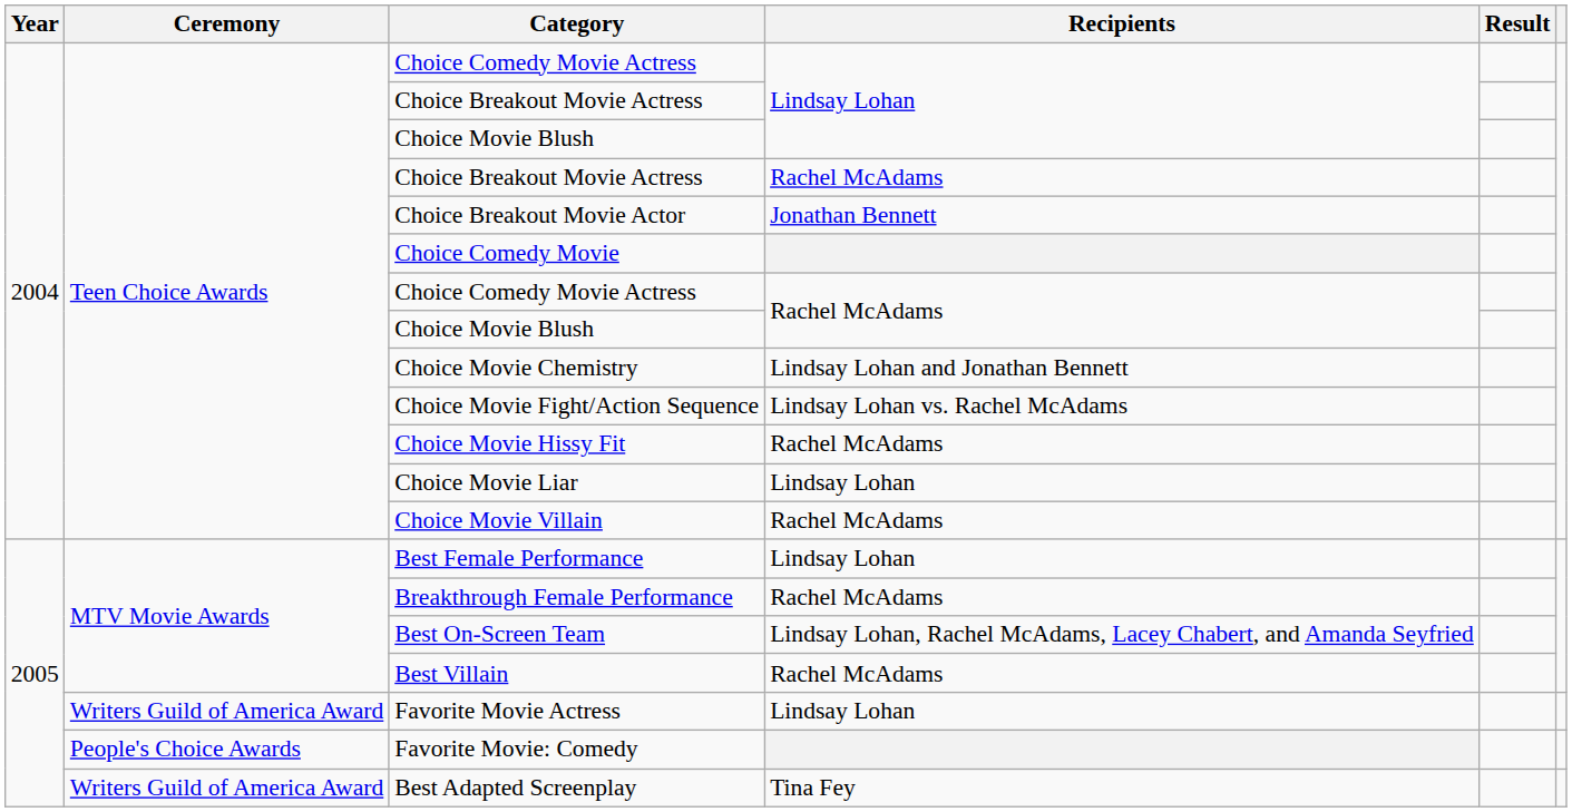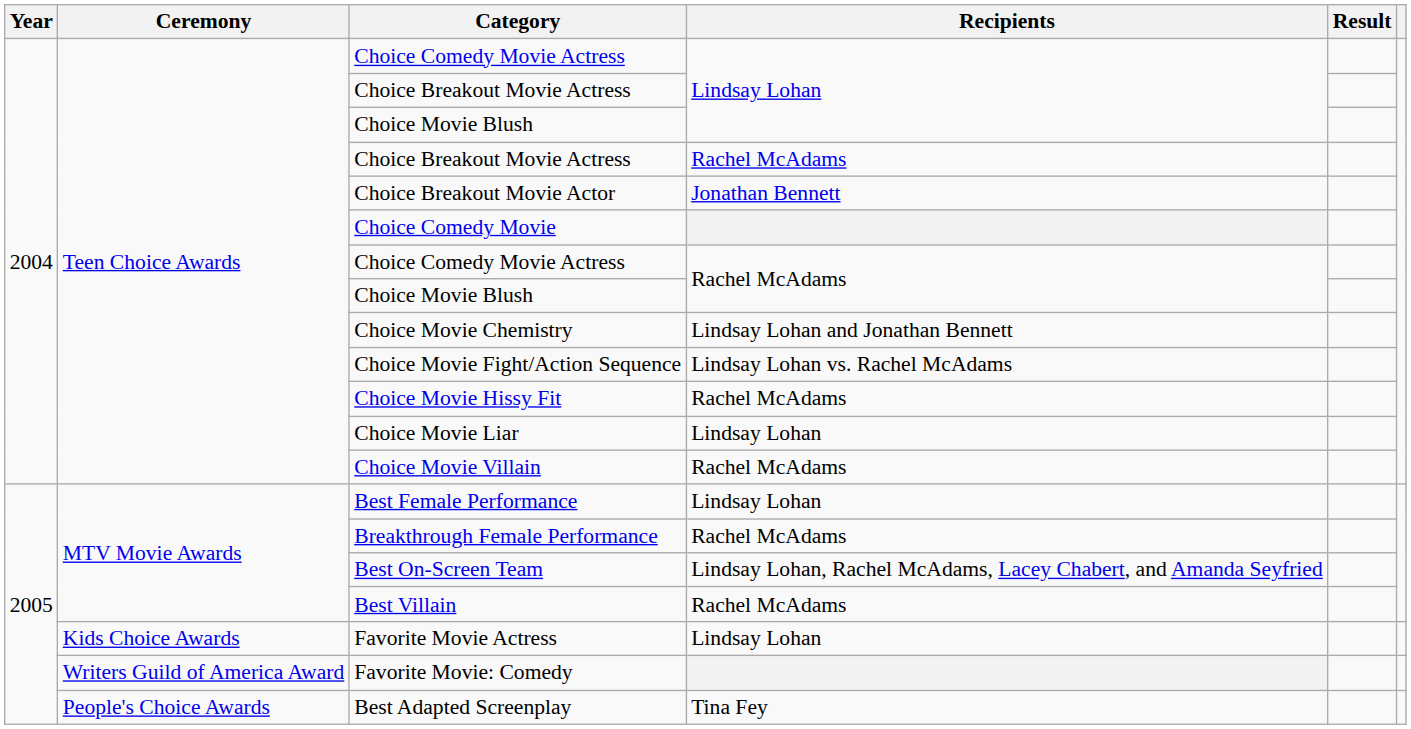 <table class="wikitable sortable">
 <tr>
 <th align="left">Year</th>
 <th align="left">Ceremony</th>
 <th align="left">Category</th>
 <th align="left">Recipients</th>
 <th align="left">Result</th>
 <th align="left"></th>
 </tr>
 <tr>
 <td rowspan="13">2004</td>
 <td rowspan="13"><a href='#'>Teen Choice Awards</a></td>
 <td><a href='#'>Choice Comedy Movie Actress</a></td>
 <td rowspan="3"><a href='#'>Lindsay Lohan</a></td>
 <td></td>
 <td rowspan="13"  align="center"></td>
 </tr>
 <tr>
 <td>Choice Breakout Movie Actress</td>
 <td></td>
 </tr>
 <tr>
 <td>Choice Movie Blush</td>
 <td></td>
 </tr>
 <tr>
 <td>Choice Breakout Movie Actress</td>
 <td><a href='#'>Rachel McAdams</a></td>
 <td></td>
 </tr>
 <tr>
 <td>Choice Breakout Movie Actor</td>
 <td><a href='#'>Jonathan Bennett</a></td>
 <td></td>
 </tr>
 <tr>
 <td><a href='#'>Choice Comedy Movie</a></td>
 <th></th>
 <td></td>
 </tr>
 <tr>
 <td>Choice Comedy Movie Actress</td>
 <td rowspan="2">Rachel McAdams</td>
 <td></td>
 </tr>
 <tr>
 <td>Choice Movie Blush</td>
 <td></td>
 </tr>
 <tr>
 <td>Choice Movie Chemistry</td>
 <td>Lindsay Lohan and Jonathan Bennett</td>
 <td></td>
 </tr>
 <tr>
 <td>Choice Movie Fight/Action Sequence</td>
 <td>Lindsay Lohan vs. Rachel McAdams</td>
 <td></td>
 </tr>
 <tr>
 <td><a href='#'>Choice Movie Hissy Fit</a></td>
 <td>Rachel McAdams</td>
 <td></td>
 </tr>
 <tr>
 <td>Choice Movie Liar</td>
 <td>Lindsay Lohan</td>
 <td></td>
 </tr>
 <tr>
 <td><a href='#'>Choice Movie Villain</a></td>
 <td>Rachel McAdams</td>
 <td></td>
 </tr>
 <tr>
 <td rowspan="7">2005</td>
 <td rowspan="4"><a href='#'>MTV Movie Awards</a></td>
 <td><a href='#'>Best Female Performance</a></td>
 <td>Lindsay Lohan</td>
 <td></td>
 <td rowspan="4" align="center"></td>
 </tr>
 <tr>
 <td><a href='#'>Breakthrough Female Performance</a></td>
 <td>Rachel McAdams</td>
 <td></td>
 </tr>
 <tr>
 <td><a href='#'>Best On-Screen Team</a></td>
 <td>Lindsay Lohan, Rachel McAdams, <a href='#'>Lacey Chabert</a>, and <a href='#'>Amanda Seyfried</a></td>
 <td></td>
 </tr>
 <tr>
 <td><a href='#'>Best Villain</a></td>
 <td>Rachel McAdams</td>
 <td></td>
 </tr>
 <tr>
-<td><a href='#'>Writers Guild of America Award</a></td>
+<td><a href='#'>Kids Choice Awards</a></td>
 <td>Favorite Movie Actress</td>
 <td>Lindsay Lohan</td>
 <td></td>
 <td align="center"></td>
 </tr>
 <tr>
-<td><a href='#'>People's Choice Awards</a></td>
+<td><a href='#'>Writers Guild of America Award</a></td>
 <td>Favorite Movie: Comedy</td>
 <th></th>
 <td></td>
 <td align="center"></td>
 </tr>
 <tr>
-<td><a href='#'>Writers Guild of America Award</a></td>
+<td><a href='#'>People's Choice Awards</a></td>
 <td>Best Adapted Screenplay</td>
 <td>Tina Fey</td>
 <td></td>
 <td align="center"></td>
 </tr>
 </table>
